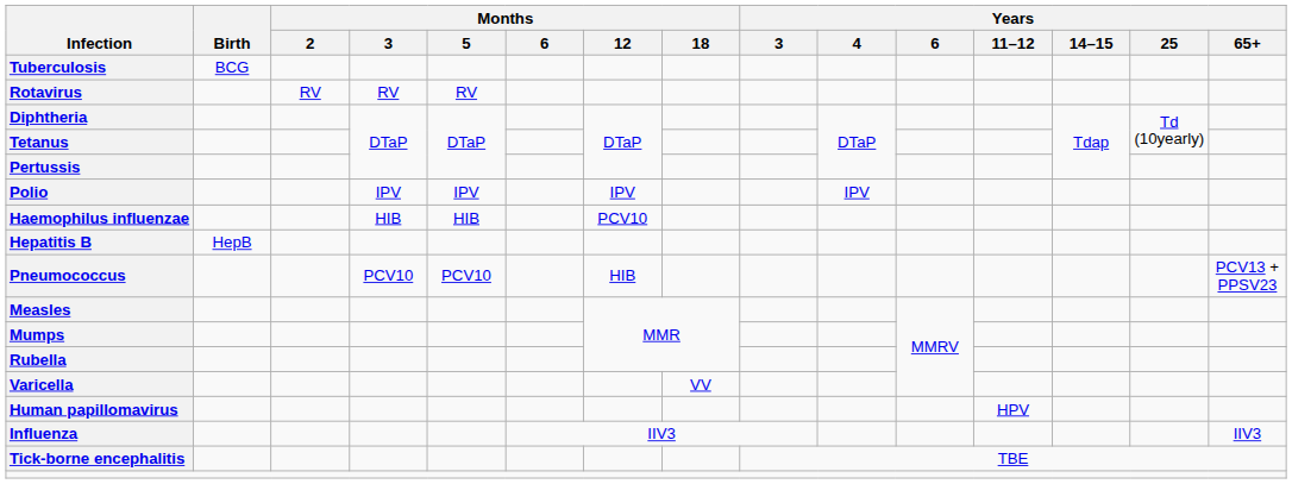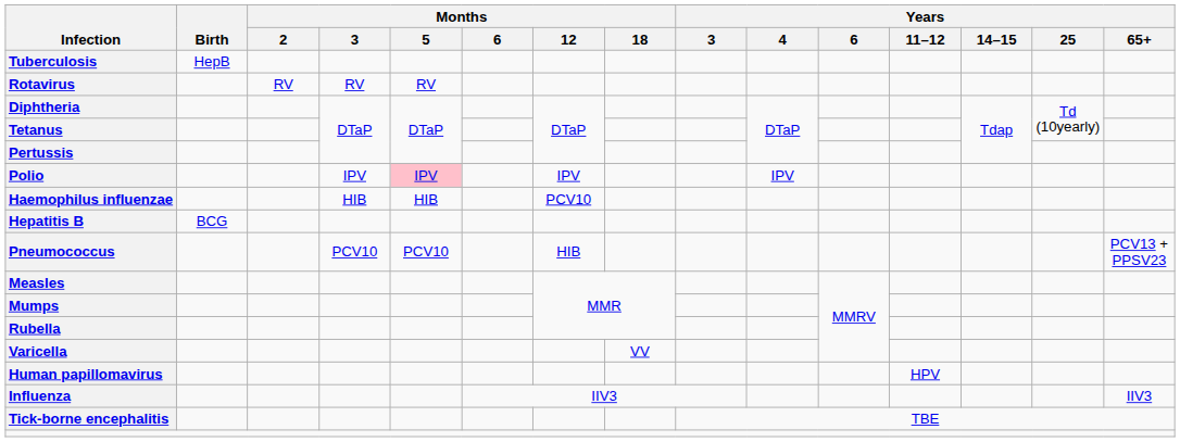 <table class="wikitable" style="margin: auto; max-width: 91.5em; font-size: 95%; text-align: center">
 <tr>
 <th rowspan="2" valign="bottom" scope="col">Infection</th>
 <th rowspan="2" style="width: 4.5em;" valign="bottom" scope="col">Birth</th>
 <th colspan="6" scope="col">Months</th>
 <th colspan="7" scope="col">Years</th>
 </tr>
 <tr>
 <th style="width: 4.5em;" scope="col">2</th>
 <th style="width: 4.5em;" scope="col">3</th>
 <th style="width: 4.5em;" scope="col">5</th>
 <th style="width: 4.5em;" scope="col">6</th>
 <th style="width: 4.5em;" scope="col">12</th>
 <th style="width: 4.5em;" scope="col">18</th>
 <th style="width: 4.5em;" scope="col">3</th>
 <th style="width: 4.5em;" scope="col">4</th>
 <th style="width: 4.5em;" scope="col">6</th>
 <th style="width: 4.5em;" scope="col">11–12</th>
 <th style="width: 4.5em;" scope="col">14–15</th>
 <th style="width: 4.5em;" scope="col">25</th>
 <th style="width: 4.5em;" scope="col">65+</th>
 </tr>
 <tr>
 <th style="text-align: left;" scope="row"><a href='#'>Tuberculosis</a></th>
-<td><a href='#'>BCG</a></td>
+<td><a href='#'>HepB</a></td>
 <td></td>
 <td></td>
 <td></td>
 <td></td>
 <td></td>
 <td></td>
 <td></td>
 <td></td>
 <td></td>
 <td></td>
 <td></td>
 <td></td>
 <td></td>
 </tr>
 <tr>
 <th style="text-align: left;" scope="row"><a href='#'>Rotavirus</a></th>
 <td></td>
 <td><a href='#'>RV</a></td>
 <td><a href='#'>RV</a></td>
 <td><a href='#'>RV</a></td>
 <td></td>
 <td></td>
 <td></td>
 <td></td>
 <td></td>
 <td></td>
 <td></td>
 <td></td>
 <td></td>
 <td></td>
 </tr>
 <tr>
 <th style="text-align: left;" scope="row"><a href='#'>Diphtheria</a></th>
 <td></td>
 <td></td>
 <td rowspan="3"><a href='#'>DTaP</a></td>
 <td rowspan="3"><a href='#'>DTaP</a></td>
 <td></td>
 <td rowspan="3"><a href='#'>DTaP</a></td>
 <td></td>
 <td></td>
 <td rowspan="3"><a href='#'>DTaP</a></td>
 <td></td>
 <td></td>
 <td rowspan="3"><a href='#'>Tdap</a></td>
 <td rowspan="2"><a href='#'>Td</a> (10yearly)</td>
 <td></td>
 </tr>
 <tr>
 <th style="text-align: left;" scope="row"><a href='#'>Tetanus</a></th>
 <td></td>
 <td></td>
 <td></td>
 <td></td>
 <td></td>
 <td></td>
 <td></td>
 <td></td>
 </tr>
 <tr>
 <th style="text-align: left;" scope="row"><a href='#'>Pertussis</a></th>
 <td></td>
 <td></td>
 <td></td>
 <td></td>
 <td></td>
 <td></td>
 <td></td>
 <td></td>
 <td></td>
 </tr>
 <tr>
 <th style="text-align: left;" scope="row"><a href='#'>Polio</a></th>
 <td></td>
 <td></td>
 <td><a href='#'>IPV</a></td>
-<td><a href='#'>IPV</a></td>
+<td style="background: pink;"><a href='#'>IPV</a></td>
 <td></td>
 <td><a href='#'>IPV</a></td>
 <td></td>
 <td></td>
 <td><a href='#'>IPV</a></td>
 <td></td>
 <td></td>
 <td></td>
 <td></td>
 <td></td>
 </tr>
 <tr>
 <th style="text-align: left;" scope="row"><a href='#'>Haemophilus influenzae</a></th>
 <td></td>
 <td></td>
 <td><a href='#'>HIB</a></td>
 <td><a href='#'>HIB</a></td>
 <td></td>
 <td><a href='#'>PCV10</a></td>
 <td></td>
 <td></td>
 <td></td>
 <td></td>
 <td></td>
 <td></td>
 <td></td>
 <td></td>
 </tr>
 <tr>
 <th style="text-align: left;" scope="row"><a href='#'>Hepatitis B</a></th>
-<td><a href='#'>HepB</a></td>
+<td><a href='#'>BCG</a></td>
 <td></td>
 <td></td>
 <td></td>
 <td></td>
 <td></td>
 <td></td>
 <td></td>
 <td></td>
 <td></td>
 <td></td>
 <td></td>
 <td></td>
 <td></td>
 </tr>
 <tr>
 <th style="text-align: left;" scope="row"><a href='#'>Pneumococcus</a></th>
 <td></td>
 <td></td>
 <td><a href='#'>PCV10</a></td>
 <td><a href='#'>PCV10</a></td>
 <td></td>
 <td><a href='#'>HIB</a></td>
 <td></td>
 <td></td>
 <td></td>
 <td></td>
 <td></td>
 <td></td>
 <td></td>
 <td><a href='#'>PCV13</a> + <a href='#'>PPSV23</a></td>
 </tr>
 <tr>
 <th style="text-align: left;" scope="row"><a href='#'>Measles</a></th>
 <td></td>
 <td></td>
 <td></td>
 <td></td>
 <td></td>
 <td colspan="2" rowspan="3"><a href='#'>MMR</a></td>
 <td></td>
 <td></td>
 <td rowspan="4"><a href='#'>MMRV</a></td>
 <td></td>
 <td></td>
 <td></td>
 <td></td>
 </tr>
 <tr>
 <th style="text-align: left;" scope="row"><a href='#'>Mumps</a></th>
 <td></td>
 <td></td>
 <td></td>
 <td></td>
 <td></td>
 <td></td>
 <td></td>
 <td></td>
 <td></td>
 <td></td>
 <td></td>
 </tr>
 <tr>
 <th style="text-align: left;" scope="row"><a href='#'>Rubella</a></th>
 <td></td>
 <td></td>
 <td></td>
 <td></td>
 <td></td>
 <td></td>
 <td></td>
 <td></td>
 <td></td>
 <td></td>
 <td></td>
 </tr>
 <tr>
 <th style="text-align: left;" scope="row"><a href='#'>Varicella</a></th>
 <td></td>
 <td></td>
 <td></td>
 <td></td>
 <td></td>
 <td></td>
 <td><a href='#'>VV</a></td>
 <td></td>
 <td></td>
 <td></td>
 <td></td>
 <td></td>
 <td></td>
 </tr>
 <tr>
 <th style="text-align: left;" scope="row"><a href='#'>Human papillomavirus</a></th>
 <td></td>
 <td></td>
 <td></td>
 <td></td>
 <td></td>
 <td></td>
 <td></td>
 <td></td>
 <td></td>
 <td></td>
 <td><a href='#'>HPV</a></td>
 <td></td>
 <td></td>
 <td></td>
 </tr>
 <tr>
 <th style="text-align: left;" scope="row"><a href='#'>Influenza</a></th>
 <td></td>
 <td></td>
 <td></td>
 <td></td>
 <td colspan="4"><a href='#'>IIV3</a></td>
 <td></td>
 <td></td>
 <td></td>
 <td></td>
 <td></td>
 <td><a href='#'>IIV3</a></td>
 </tr>
 <tr>
 <th style="text-align: left;" scope="row"><a href='#'>Tick-borne encephalitis</a></th>
 <td></td>
 <td></td>
 <td></td>
 <td></td>
 <td></td>
 <td></td>
 <td></td>
 <td colspan="7"><a href='#'>TBE</a></td>
 </tr>
 <tr>
 <td colspan="15" style="width: 65em; text-align: left;"></td>
 </tr>
 </table>
